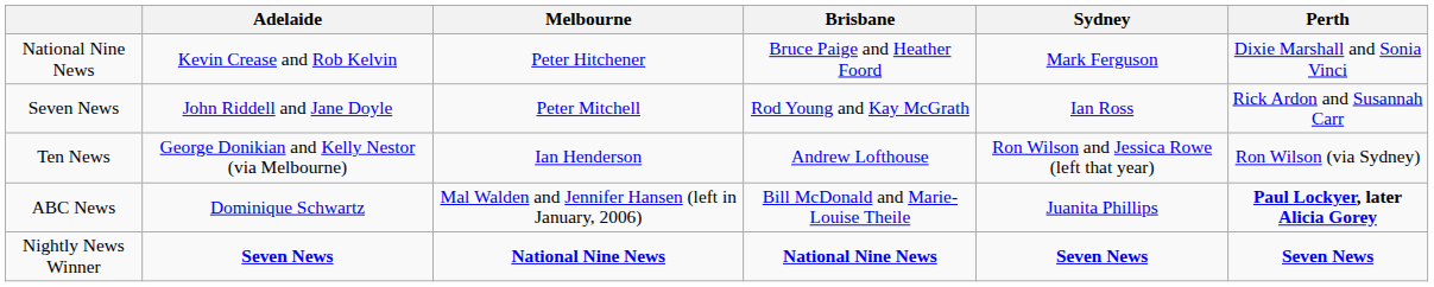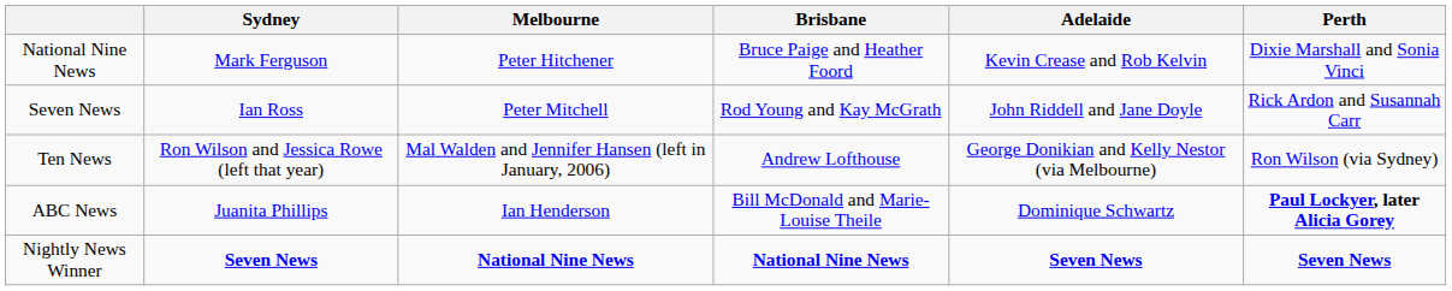 <table class="wikitable">
 <tr>
 <th></th>
-<th>Adelaide</th>
+<th>Sydney</th>
 <th>Melbourne</th>
 <th>Brisbane</th>
-<th>Sydney</th>
+<th>Adelaide</th>
 <th>Perth</th>
 </tr>
 <tr style="text-align:center">
 <td>National Nine News</td>
-<td><a href='#'>Kevin Crease</a> and <a href='#'>Rob Kelvin</a></td>
+<td><a href='#'>Mark Ferguson</a></td>
 <td><a href='#'>Peter Hitchener</a></td>
 <td><a href='#'>Bruce Paige</a> and <a href='#'>Heather Foord</a></td>
-<td><a href='#'>Mark Ferguson</a></td>
+<td><a href='#'>Kevin Crease</a> and <a href='#'>Rob Kelvin</a></td>
 <td><a href='#'>Dixie Marshall</a> and <a href='#'>Sonia Vinci</a></td>
 </tr>
 <tr style="text-align:center">
 <td>Seven News</td>
-<td><a href='#'>John Riddell</a> and <a href='#'>Jane Doyle</a></td>
+<td><a href='#'>Ian Ross</a></td>
 <td><a href='#'>Peter Mitchell</a></td>
 <td><a href='#'>Rod Young</a> and <a href='#'>Kay McGrath</a></td>
-<td><a href='#'>Ian Ross</a></td>
+<td><a href='#'>John Riddell</a> and <a href='#'>Jane Doyle</a></td>
 <td><a href='#'>Rick Ardon</a> and <a href='#'>Susannah Carr</a></td>
 </tr>
 <tr style="text-align:center">
 <td>Ten News</td>
+<td><a href='#'>Ron Wilson</a> and <a href='#'>Jessica Rowe</a> (left that year)</td>
+<td><a href='#'>Mal Walden</a> and <a href='#'>Jennifer Hansen</a> (left in January, 2006)</td>
+<td><a href='#'>Andrew Lofthouse</a></td>
 <td><a href='#'>George Donikian</a> and <a href='#'>Kelly Nestor</a> (via Melbourne)</td>
-<td><a href='#'>Ian Henderson</a></td>
-<td><a href='#'>Andrew Lofthouse</a></td>
-<td><a href='#'>Ron Wilson</a> and <a href='#'>Jessica Rowe</a> (left that year)</td>
 <td><a href='#'>Ron Wilson</a> (via Sydney)</td>
 </tr>
 <tr style="text-align:center">
 <td>ABC News</td>
+<td><a href='#'>Juanita Phillips</a></td>
+<td><a href='#'>Ian Henderson</a></td>
+<td><a href='#'>Bill McDonald</a> and <a href='#'>Marie-Louise Theile</a></td>
 <td><a href='#'>Dominique Schwartz</a></td>
-<td><a href='#'>Mal Walden</a> and <a href='#'>Jennifer Hansen</a> (left in January, 2006)</td>
-<td><a href='#'>Bill McDonald</a> and <a href='#'>Marie-Louise Theile</a></td>
-<td><a href='#'>Juanita Phillips</a></td>
 <td><strong><a href='#'>Paul Lockyer</a>, later <a href='#'>Alicia Gorey</a></strong></td>
 </tr>
 <tr style="text-align:center">
 <td>Nightly News Winner</td>
 <td><strong><a href='#'>Seven News</a></strong></td>
 <td><strong><a href='#'>National Nine News</a></strong></td>
 <td><strong><a href='#'>National Nine News</a></strong></td>
 <td><strong><a href='#'>Seven News</a></strong></td>
 <td><strong><a href='#'>Seven News</a></strong></td>
 </tr>
 </table>
